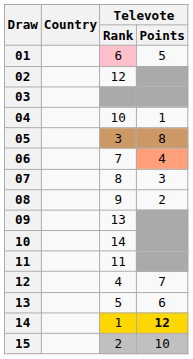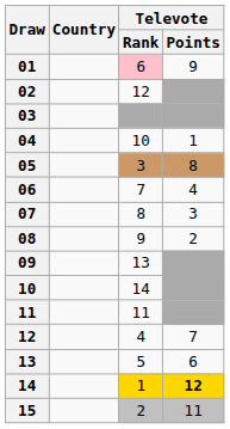 <table class="sortable wikitable collapsible plainrowheaders" style="text-align:center;">
 <tr>
 </tr>
 <tr>
 <th scope="col" rowspan="2">Draw</th>
 <th scope="col" rowspan="2">Country</th>
 <th scope="col" colspan="2">Televote</th>
 </tr>
 <tr>
 <th scope="col">Rank</th>
 <th scope="col" class="unsortable">Points</th>
 </tr>
 <tr>
 <th scope="row" style="text-align:center;">01</th>
 <td style="text-align:left;"></td>
 <td style="background: pink;">6</td>
-<td>5</td>
+<td>9</td>
 </tr>
 <tr>
 <th scope="row" style="text-align:center;">02</th>
 <td style="text-align:left;"></td>
 <td>12</td>
 <td style="background:#AAAAAA;"></td>
 </tr>
 <tr class=sortbottom>
 <th scope="row" style="text-align:center;">03</th>
 <td style="text-align:left;"></td>
 <td style="background:#AAAAAA;"></td>
 <td style="background:#AAAAAA;"></td>
 </tr>
 <tr>
 <th scope="row" style="text-align:center;">04</th>
 <td style="text-align:left;"></td>
 <td>10</td>
 <td>1</td>
 </tr>
 <tr>
 <th scope="row" style="text-align:center;">05</th>
 <td style="text-align:left;"></td>
 <td style="background:#CC9966;">3</td>
 <td style="background:#CC9966;">8</td>
 </tr>
 <tr>
 <th scope="row" style="text-align:center;">06</th>
 <td style="text-align:left;"></td>
 <td>7</td>
-<td style="background: lightsalmon;">4</td>
+<td>4</td>
 </tr>
 <tr>
 <th scope="row" style="text-align:center;">07</th>
 <td style="text-align:left;"></td>
 <td>8</td>
 <td>3</td>
 </tr>
 <tr>
 <th scope="row" style="text-align:center;">08</th>
 <td style="text-align:left;"></td>
 <td>9</td>
 <td>2</td>
 </tr>
 <tr>
 <th scope="row" style="text-align:center;">09</th>
 <td style="text-align:left;"></td>
 <td>13</td>
 <td style="background:#AAAAAA;"></td>
 </tr>
 <tr>
 <th scope="row" style="text-align:center;">10</th>
 <td style="text-align:left;"></td>
 <td>14</td>
 <td style="background:#AAAAAA;"></td>
 </tr>
 <tr>
 <th scope="row" style="text-align:center;">11</th>
 <td style="text-align:left;"></td>
 <td>11</td>
 <td style="background:#AAAAAA;"></td>
 </tr>
 <tr>
 <th scope="row" style="text-align:center;">12</th>
 <td style="text-align:left;"></td>
 <td>4</td>
 <td>7</td>
 </tr>
 <tr>
 <th scope="row" style="text-align:center;">13</th>
 <td style="text-align:left;"></td>
 <td>5</td>
 <td>6</td>
 </tr>
 <tr>
 <th scope="row" style="text-align:center;">14</th>
 <td style="text-align:left;"></td>
 <td style="background:gold;">1</td>
 <td style="background:gold;"><strong>12</strong></td>
 </tr>
 <tr>
 <th scope="row" style="text-align:center;">15</th>
 <td style="text-align:left;"></td>
 <td style="background:silver;">2</td>
-<td style="background:silver;">10</td>
+<td style="background:silver;">11</td>
 </tr>
 </table>
